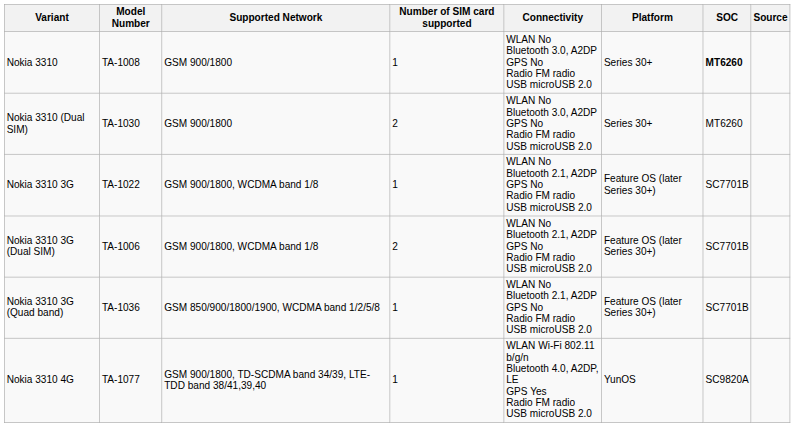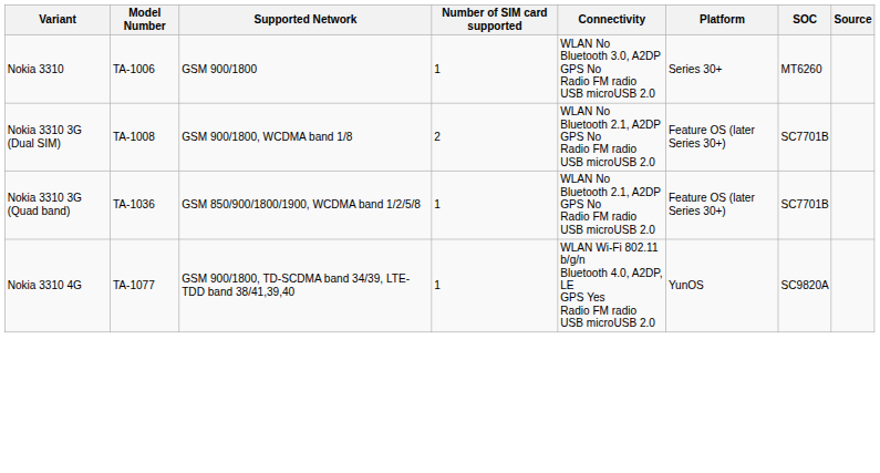 <table class="wikitable">
 <tr>
 <th>Variant</th>
 <th>Model Number</th>
 <th>Supported Network</th>
 <th>Number of SIM card supported</th>
 <th>Connectivity</th>
 <th>Platform</th>
 <th>SOC</th>
 <th>Source</th>
 </tr>
 <tr>
 <td>Nokia 3310</td>
-<td>TA-1008</td>
+<td>TA-1006</td>
 <td>GSM 900/1800</td>
 <td>1</td>
-<td>WLAN	No<br>Bluetooth	3.0, A2DP<br>GPS	No<br>Radio	FM radio<br>USB	microUSB 2.0</td>
-<td>Series 30+</td>
-<td><strong>MT6260</strong></td>
-<td><br></td>
-</tr>
-<tr>
-<td>Nokia 3310 (Dual SIM)</td>
-<td>TA-1030</td>
-<td>GSM 900/1800</td>
-<td>2</td>
 <td>WLAN	No<br>Bluetooth	3.0, A2DP<br>GPS	No<br>Radio	FM radio<br>USB	microUSB 2.0</td>
 <td>Series 30+</td>
 <td>MT6260</td>
 <td><br></td>
 </tr>
 <tr>
-<td>Nokia 3310 3G</td>
-<td>TA-1022</td>
-<td>GSM 900/1800, WCDMA band 1/8</td>
-<td>1</td>
-<td>WLAN	No<br>Bluetooth	2.1, A2DP<br>GPS	No<br>Radio	FM radio<br>USB	microUSB 2.0</td>
-<td>Feature OS (later Series 30+)</td>
-<td>SC7701B</td>
-<td> <br></td>
-</tr>
-<tr>
 <td>Nokia 3310 3G (Dual SIM)</td>
-<td>TA-1006</td>
+<td>TA-1008</td>
 <td>GSM 900/1800, WCDMA band 1/8</td>
 <td>2</td>
 <td>WLAN	No<br>Bluetooth	2.1, A2DP<br>GPS	No<br>Radio	FM radio<br>USB	microUSB 2.0</td>
 <td>Feature OS (later Series 30+)</td>
 <td>SC7701B</td>
 <td> <br></td>
 </tr>
 <tr>
 <td>Nokia 3310 3G (Quad band)</td>
 <td>TA-1036</td>
 <td>GSM 850/900/1800/1900, WCDMA band 1/2/5/8</td>
 <td>1</td>
 <td>WLAN	No<br>Bluetooth	2.1, A2DP<br>GPS	No<br>Radio	FM radio<br>USB	microUSB 2.0</td>
 <td>Feature OS (later Series 30+)</td>
 <td>SC7701B</td>
 <td> <br></td>
 </tr>
 <tr>
 <td>Nokia 3310 4G</td>
 <td>TA-1077</td>
 <td>GSM 900/1800, TD-SCDMA band 34/39, LTE-TDD band 38/41,39,40</td>
 <td>1</td>
 <td>WLAN	Wi-Fi 802.11 b/g/n<br>Bluetooth	4.0, A2DP, LE<br>GPS	Yes<br>Radio	FM radio<br>USB	microUSB 2.0</td>
 <td>YunOS</td>
 <td>SC9820A</td>
 <td><br></td>
 </tr>
 </table>
